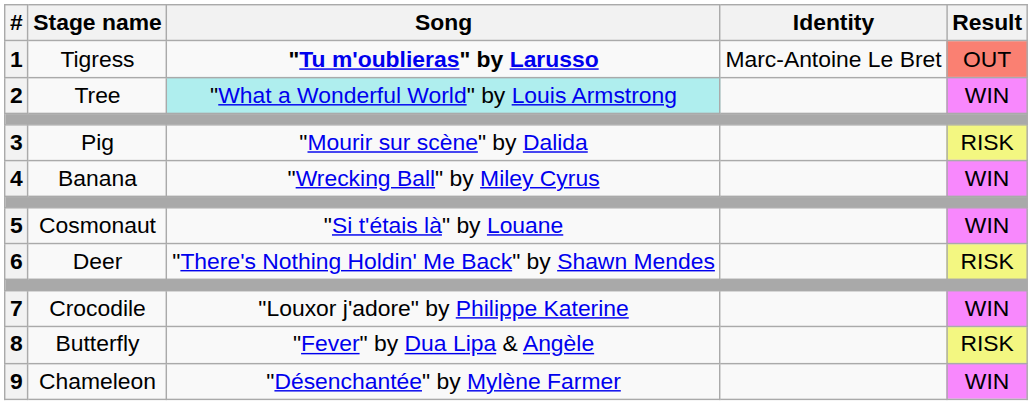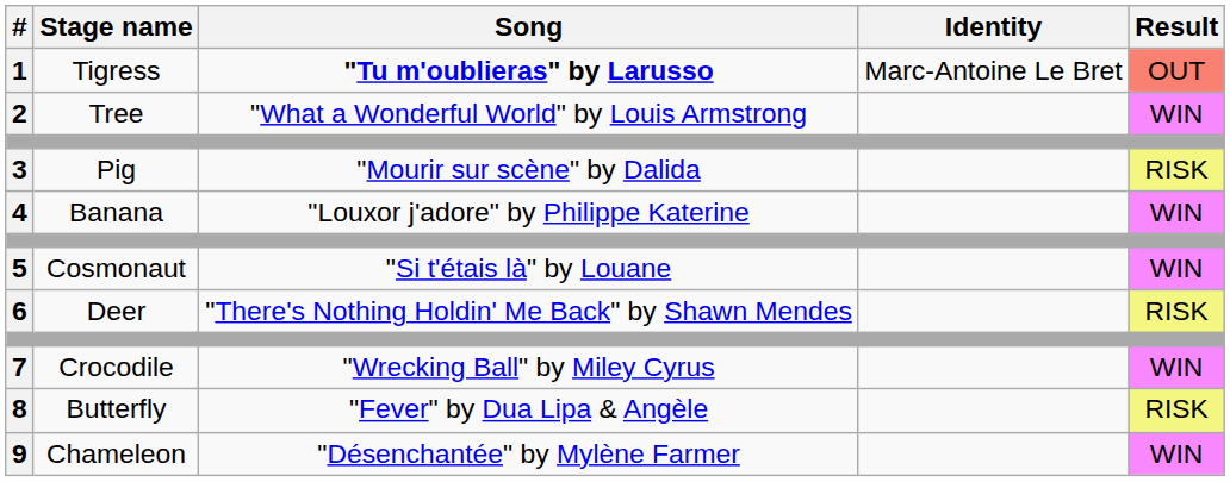 <table class="wikitable plainrowheaders" style="text-align: center;">
 <tr>
 <th>#</th>
 <th>Stage name</th>
 <th>Song</th>
 <th>Identity</th>
 <th>Result</th>
 </tr>
 <tr>
 <th>1</th>
 <td>Tigress</td>
 <td><strong>"<a href='#'>Tu m'oublieras</a>" by <a href='#'>Larusso</a></strong></td>
 <td>Marc-Antoine Le Bret</td>
 <td bgcolor=salmon>OUT</td>
 </tr>
 <tr>
 <th>2</th>
 <td>Tree</td>
-<td style="background: paleturquoise;">"<a href='#'>What a Wonderful World</a>" by <a href='#'>Louis Armstrong</a></td>
+<td>"<a href='#'>What a Wonderful World</a>" by <a href='#'>Louis Armstrong</a></td>
 <td></td>
 <td bgcolor=#F888FD>WIN</td>
 </tr>
 <tr>
 <td colspan="5" style="background:darkgray"></td>
 </tr>
 <tr>
 <th>3</th>
 <td>Pig</td>
 <td>"<a href='#'>Mourir sur scène</a>" by <a href='#'>Dalida</a></td>
 <td></td>
 <td bgcolor="#F3F781">RISK</td>
 </tr>
 <tr>
 <th>4</th>
 <td>Banana</td>
-<td>"<a href='#'>Wrecking Ball</a>" by <a href='#'>Miley Cyrus</a></td>
+<td>"Louxor j'adore" by <a href='#'>Philippe Katerine</a></td>
 <td></td>
 <td bgcolor=#F888FD>WIN</td>
 </tr>
 <tr>
 <td colspan="5" style="background:darkgray"></td>
 </tr>
 <tr>
 <th>5</th>
 <td>Cosmonaut</td>
 <td>"<a href='#'>Si t'étais là</a>" by <a href='#'>Louane</a></td>
 <td></td>
 <td bgcolor=#F888FD>WIN</td>
 </tr>
 <tr>
 <th>6</th>
 <td>Deer</td>
 <td>"<a href='#'>There's Nothing Holdin' Me Back</a>" by <a href='#'>Shawn Mendes</a></td>
 <td></td>
 <td bgcolor="#F3F781">RISK</td>
 </tr>
 <tr>
 <td colspan="5" style="background:darkgray"></td>
 </tr>
 <tr>
 <th>7</th>
 <td>Crocodile</td>
-<td>"Louxor j'adore" by <a href='#'>Philippe Katerine</a></td>
+<td>"<a href='#'>Wrecking Ball</a>" by <a href='#'>Miley Cyrus</a></td>
 <td></td>
 <td bgcolor=#F888FD>WIN</td>
 </tr>
 <tr>
 <th>8</th>
 <td>Butterfly</td>
 <td>"<a href='#'>Fever</a>" by <a href='#'>Dua Lipa</a> & <a href='#'>Angèle</a></td>
 <td></td>
 <td bgcolor="#F3F781">RISK</td>
 </tr>
 <tr>
 <th>9</th>
 <td>Chameleon</td>
 <td>"<a href='#'>Désenchantée</a>" by <a href='#'>Mylène Farmer</a></td>
 <td></td>
 <td bgcolor=#F888FD>WIN</td>
 </tr>
 </table>
